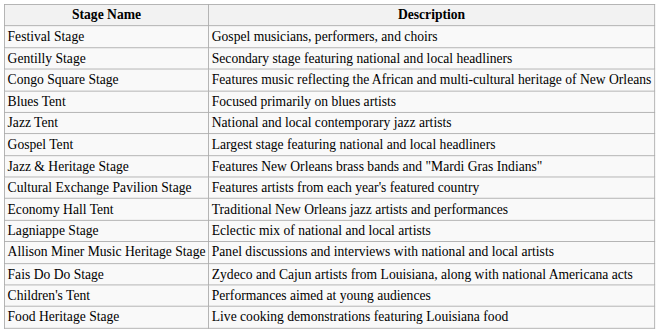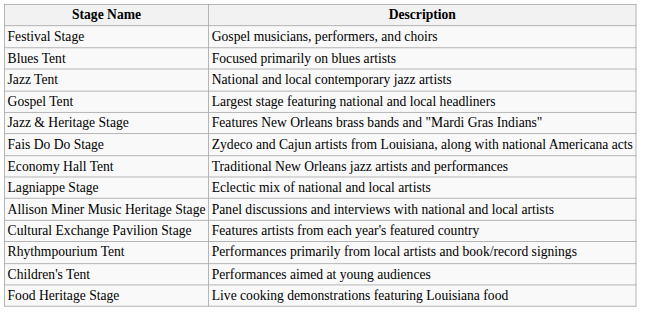 <table class="wikitable">
 <tr>
 <th>Stage Name</th>
 <th>Description</th>
 </tr>
 <tr>
 <td>Festival Stage</td>
 <td>Gospel musicians, performers, and choirs</td>
-</tr>
-<tr>
-<td>Gentilly Stage</td>
-<td>Secondary stage featuring national and local headliners</td>
-</tr>
-<tr>
-<td>Congo Square Stage</td>
-<td>Features music reflecting the African and multi-cultural heritage of New Orleans</td>
 </tr>
 <tr>
 <td>Blues Tent</td>
 <td>Focused primarily on blues artists</td>
 </tr>
 <tr>
 <td>Jazz Tent</td>
 <td>National and local contemporary jazz artists</td>
 </tr>
 <tr>
 <td>Gospel Tent</td>
 <td>Largest stage featuring national and local headliners</td>
 </tr>
 <tr>
 <td>Jazz & Heritage Stage</td>
 <td>Features New Orleans brass bands and "Mardi Gras Indians"</td>
 </tr>
 <tr>
-<td>Cultural Exchange Pavilion Stage</td>
-<td>Features artists from each year's featured country</td>
+<td>Fais Do Do Stage</td>
+<td>Zydeco and Cajun artists from Louisiana, along with national Americana acts</td>
 </tr>
 <tr>
 <td>Economy Hall Tent</td>
 <td>Traditional New Orleans jazz artists and performances</td>
 </tr>
 <tr>
 <td>Lagniappe Stage</td>
 <td>Eclectic mix of national and local artists</td>
 </tr>
 <tr>
 <td>Allison Miner Music Heritage Stage</td>
 <td>Panel discussions and interviews with national and local artists</td>
 </tr>
 <tr>
-<td>Fais Do Do Stage</td>
-<td>Zydeco and Cajun artists from Louisiana, along with national Americana acts</td>
+<td>Cultural Exchange Pavilion Stage</td>
+<td>Features artists from each year's featured country</td>
+</tr>
+<tr>
+<td>Rhythmpourium Tent</td>
+<td>Performances primarily from local artists and book/record signings</td>
 </tr>
 <tr>
 <td>Children's Tent</td>
 <td>Performances aimed at young audiences</td>
 </tr>
 <tr>
 <td>Food Heritage Stage</td>
 <td>Live cooking demonstrations featuring Louisiana food</td>
 </tr>
 </table>
